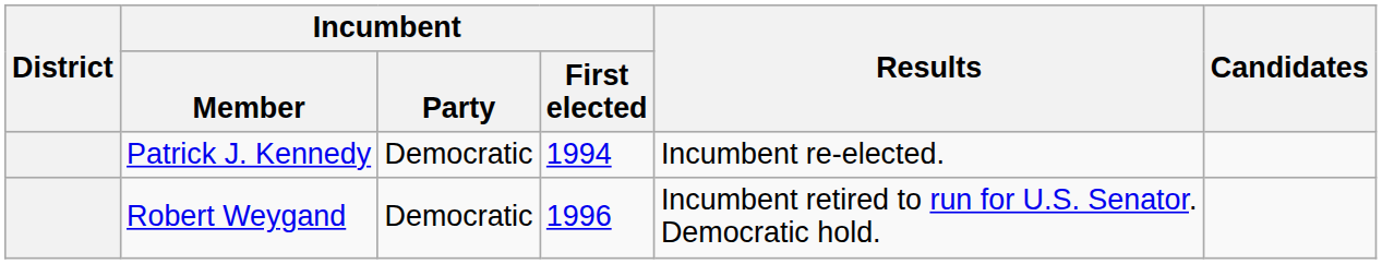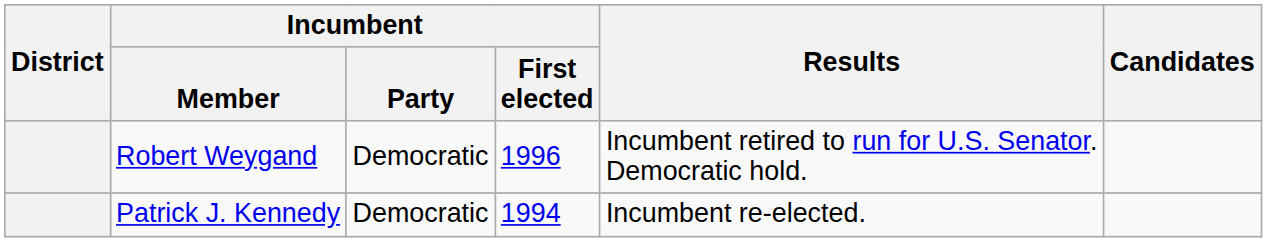 <table class="wikitable sortable">
 <tr>
 <th rowspan=2>District</th>
 <th colspan=3>Incumbent</th>
 <th rowspan=2>Results</th>
 <th rowspan=2 class="unsortable">Candidates</th>
 </tr>
 <tr valign=bottom>
 <th>Member</th>
 <th>Party</th>
 <th>First<br>elected</th>
 </tr>
 <tr>
 <th></th>
+<td><a href='#'>Robert Weygand</a></td>
+<td>Democratic</td>
+<td><a href='#'>1996</a></td>
+<td>Incumbent retired to <a href='#'>run for U.S. Senator</a>.<br>Democratic hold.</td>
+<td nowrap></td>
+</tr>
+<tr>
+<th></th>
 <td><a href='#'>Patrick J. Kennedy</a></td>
 <td>Democratic</td>
 <td><a href='#'>1994</a></td>
 <td>Incumbent re-elected.</td>
 <td nowrap></td>
 </tr>
-<tr>
-<th></th>
-<td><a href='#'>Robert Weygand</a></td>
-<td>Democratic</td>
-<td><a href='#'>1996</a></td>
-<td>Incumbent retired to <a href='#'>run for U.S. Senator</a>.<br>Democratic hold.</td>
-<td nowrap></td>
-</tr>
 </table>
